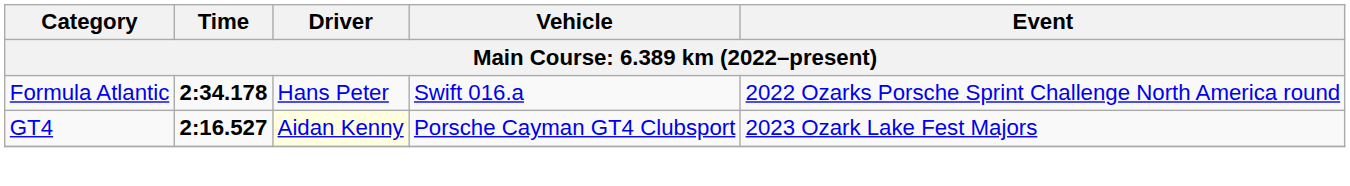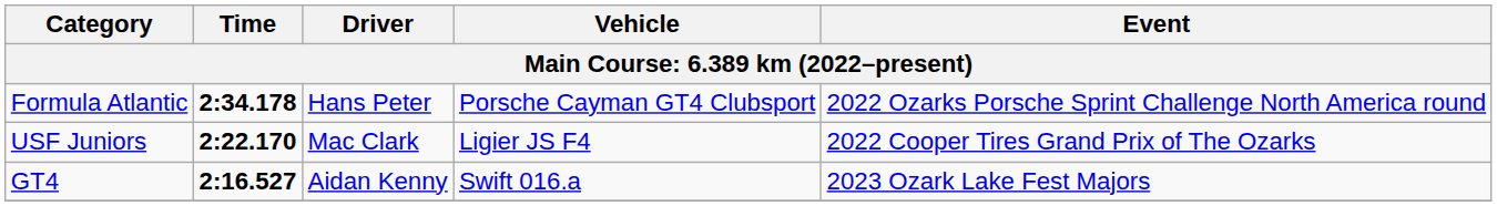 <table class="wikitable">
 <tr>
 <th>Category</th>
 <th>Time</th>
 <th>Driver</th>
 <th>Vehicle</th>
 <th>Event</th>
 </tr>
 <tr>
 <th colspan=5>Main Course: 6.389 km (2022–present)</th>
 </tr>
 <tr>
 <td><a href='#'>Formula Atlantic</a></td>
 <td><strong>2:34.178</strong></td>
 <td><a href='#'>Hans Peter</a></td>
-<td><a href='#'>Swift 016.a</a></td>
+<td><a href='#'>Porsche Cayman GT4 Clubsport</a></td>
 <td><a href='#'>2022 Ozarks Porsche Sprint Challenge North America round</a></td>
+</tr>
+<tr>
+<td><a href='#'>USF Juniors</a></td>
+<td><strong>2:22.170</strong></td>
+<td><a href='#'>Mac Clark</a></td>
+<td><a href='#'>Ligier JS F4</a></td>
+<td><a href='#'>2022 Cooper Tires Grand Prix of The Ozarks</a></td>
 </tr>
 <tr>
 <td><a href='#'>GT4</a></td>
 <td><strong>2:16.527</strong></td>
-<td style="background: lightyellow;"><a href='#'>Aidan Kenny</a></td>
-<td><a href='#'>Porsche Cayman GT4 Clubsport</a></td>
+<td><a href='#'>Aidan Kenny</a></td>
+<td><a href='#'>Swift 016.a</a></td>
 <td><a href='#'>2023 Ozark Lake Fest Majors</a></td>
 </tr>
 <tr>
 </tr>
 </table>
